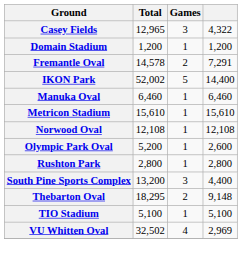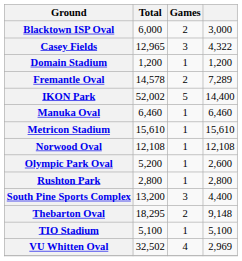 <table class="wikitable plainrowheaders sortable" style="text-align:center;">
 <tr>
 <th scope="col">Ground</th>
 <th scope="col">Total</th>
 <th scope="col">Games</th>
 <th scope="col"></th>
+</tr>
+<tr>
+<th scope="row"><a href='#'>Blacktown ISP Oval</a></th>
+<td>6,000</td>
+<td>2</td>
+<td>3,000</td>
 </tr>
 <tr>
 <th scope="row"><a href='#'>Casey Fields</a></th>
 <td>12,965</td>
 <td>3</td>
 <td>4,322</td>
 </tr>
 <tr>
 <th scope="row"><a href='#'>Domain Stadium</a></th>
 <td>1,200</td>
 <td>1</td>
 <td>1,200</td>
 </tr>
 <tr>
 <th scope="row"><a href='#'>Fremantle Oval</a></th>
 <td>14,578</td>
 <td>2</td>
-<td>7,291</td>
+<td>7,289</td>
 </tr>
 <tr>
 <th scope="row"><a href='#'>IKON Park</a></th>
 <td>52,002</td>
 <td>5</td>
 <td>14,400</td>
 </tr>
 <tr>
 <th scope="row"><a href='#'>Manuka Oval</a></th>
 <td>6,460</td>
 <td>1</td>
 <td>6,460</td>
 </tr>
 <tr>
 <th scope="row"><a href='#'>Metricon Stadium</a></th>
 <td>15,610</td>
 <td>1</td>
 <td>15,610</td>
 </tr>
 <tr>
 <th scope="row"><a href='#'>Norwood Oval</a></th>
 <td>12,108</td>
 <td>1</td>
 <td>12,108</td>
 </tr>
 <tr>
 <th scope="row"><a href='#'>Olympic Park Oval</a></th>
 <td>5,200</td>
 <td>1</td>
 <td>2,600</td>
 </tr>
 <tr>
 <th scope="row"><a href='#'>Rushton Park</a></th>
 <td>2,800</td>
 <td>1</td>
 <td>2,800</td>
 </tr>
 <tr>
 <th scope="row"><a href='#'>South Pine Sports Complex</a></th>
 <td>13,200</td>
 <td>3</td>
 <td>4,400</td>
 </tr>
 <tr>
 <th scope="row"><a href='#'>Thebarton Oval</a></th>
 <td>18,295</td>
 <td>2</td>
 <td>9,148</td>
 </tr>
 <tr>
 <th scope="row"><a href='#'>TIO Stadium</a></th>
 <td>5,100</td>
 <td>1</td>
 <td>5,100</td>
 </tr>
 <tr>
 <th scope="row"><a href='#'>VU Whitten Oval</a></th>
 <td>32,502</td>
 <td>4</td>
 <td>2,969</td>
 </tr>
 <tr>
 </tr>
 </table>
